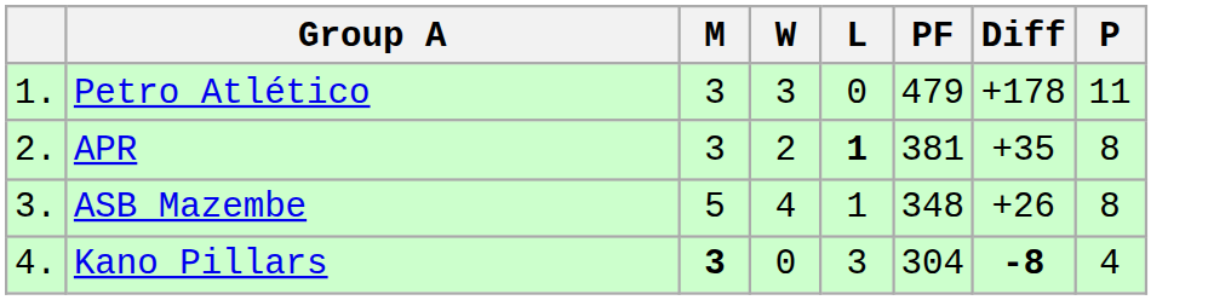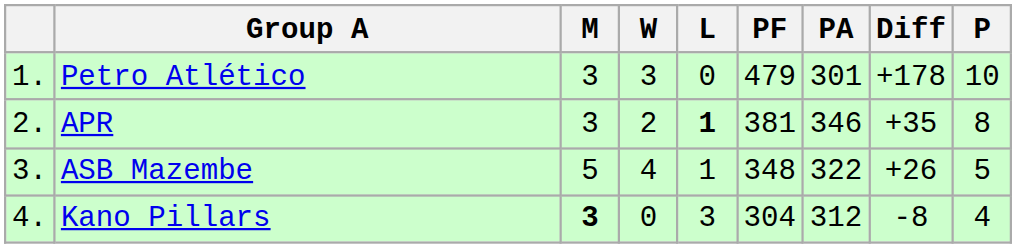 <table class="wikitable" style="text-align:center">
 <tr>
 <th width=15></th>
 <th width=220>Group A</th>
 <th width=20>M</th>
 <th width=20>W</th>
 <th width=20>L</th>
 <th width=20>PF</th>
+<th width=20>PA</th>
 <th width=30>Diff</th>
 <th width=20>P</th>
 </tr>
 <tr style="background: #ccffcc;">
 <td>1.</td>
 <td align=left> <a href='#'>Petro Atlético</a></td>
 <td>3</td>
 <td>3</td>
 <td>0</td>
 <td>479</td>
+<td>301</td>
 <td>+178</td>
-<td>11</td>
+<td>10</td>
 </tr>
 <tr style="background: #ccffcc;">
 <td>2.</td>
 <td align=left> <a href='#'>APR</a></td>
 <td>3</td>
 <td>2</td>
 <td><strong>1</strong></td>
 <td>381</td>
+<td>346</td>
 <td>+35</td>
 <td>8</td>
 </tr>
 <tr style="background: #ccffcc;">
 <td>3.</td>
 <td align=left> <a href='#'>ASB Mazembe</a></td>
 <td>5</td>
 <td>4</td>
 <td>1</td>
 <td>348</td>
+<td>322</td>
 <td>+26</td>
-<td>8</td>
+<td>5</td>
 </tr>
 <tr style="background: #ccffcc;">
 <td>4.</td>
 <td align=left> <a href='#'>Kano Pillars</a></td>
 <td><strong>3</strong></td>
 <td>0</td>
 <td>3</td>
 <td>304</td>
-<td><strong>-8</strong></td>
+<td>312</td>
+<td>-8</td>
 <td>4</td>
 </tr>
 </table>
